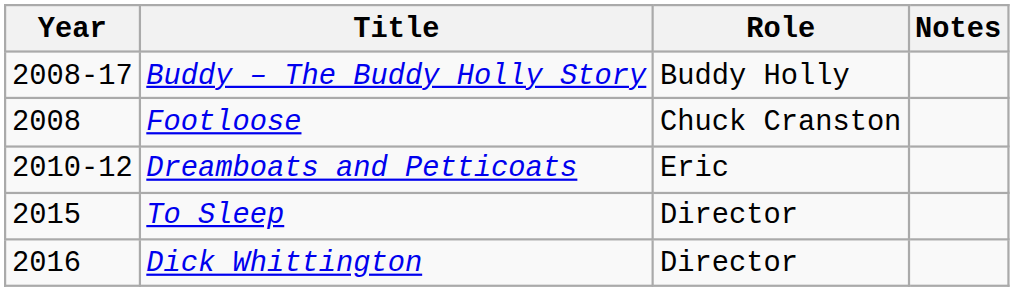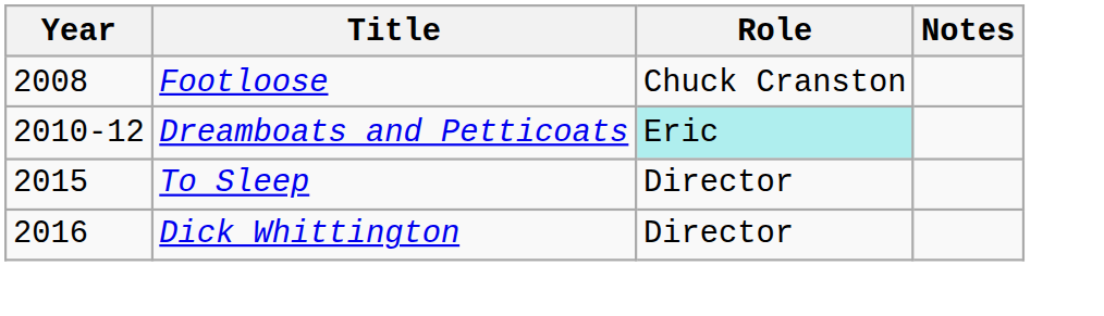 <table class="wikitable sortable">
 <tr>
 <th>Year</th>
 <th>Title</th>
 <th>Role</th>
 <th>Notes</th>
-</tr>
-<tr>
-<td>2008-17</td>
-<td><em><a href='#'>Buddy – The Buddy Holly Story</a></em></td>
-<td>Buddy Holly</td>
-<td></td>
 </tr>
 <tr>
 <td>2008</td>
 <td><em><a href='#'>Footloose</a></em></td>
 <td>Chuck Cranston</td>
 <td></td>
 </tr>
 <tr>
 <td>2010-12</td>
 <td><em><a href='#'>Dreamboats and Petticoats</a></em></td>
-<td>Eric</td>
+<td style="background: paleturquoise;">Eric</td>
 <td></td>
 </tr>
 <tr>
 <td>2015</td>
 <td><em><a href='#'>To Sleep</a></em></td>
 <td>Director</td>
 <td></td>
 </tr>
 <tr>
 <td>2016</td>
 <td><em><a href='#'>Dick Whittington</a></em></td>
 <td>Director</td>
 <td></td>
 </tr>
 </table>
